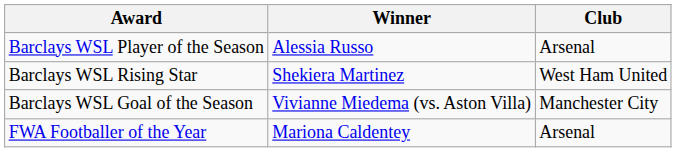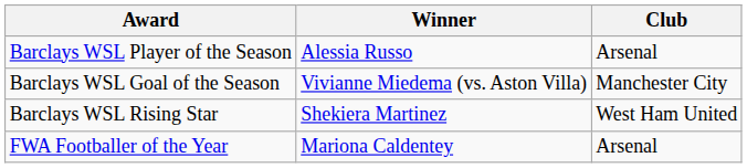 <table class="wikitable">
 <tr>
 <th>Award</th>
 <th>Winner</th>
 <th>Club</th>
 </tr>
 <tr>
 <td><a href='#'>Barclays WSL</a> Player of the Season</td>
 <td> <a href='#'>Alessia Russo</a></td>
 <td>Arsenal</td>
 </tr>
 <tr>
+<td>Barclays WSL Goal of the Season</td>
+<td> <a href='#'>Vivianne Miedema</a> (vs. Aston Villa)</td>
+<td>Manchester City</td>
+</tr>
+<tr>
 <td>Barclays WSL Rising Star</td>
 <td> <a href='#'>Shekiera Martinez</a></td>
 <td>West Ham United</td>
-</tr>
-<tr>
-<td>Barclays WSL Goal of the Season</td>
-<td> <a href='#'>Vivianne Miedema</a> (vs. Aston Villa)</td>
-<td>Manchester City</td>
 </tr>
 <tr>
 <td><a href='#'>FWA Footballer of the Year</a></td>
 <td> <a href='#'>Mariona Caldentey</a></td>
 <td>Arsenal</td>
 </tr>
 </table>
